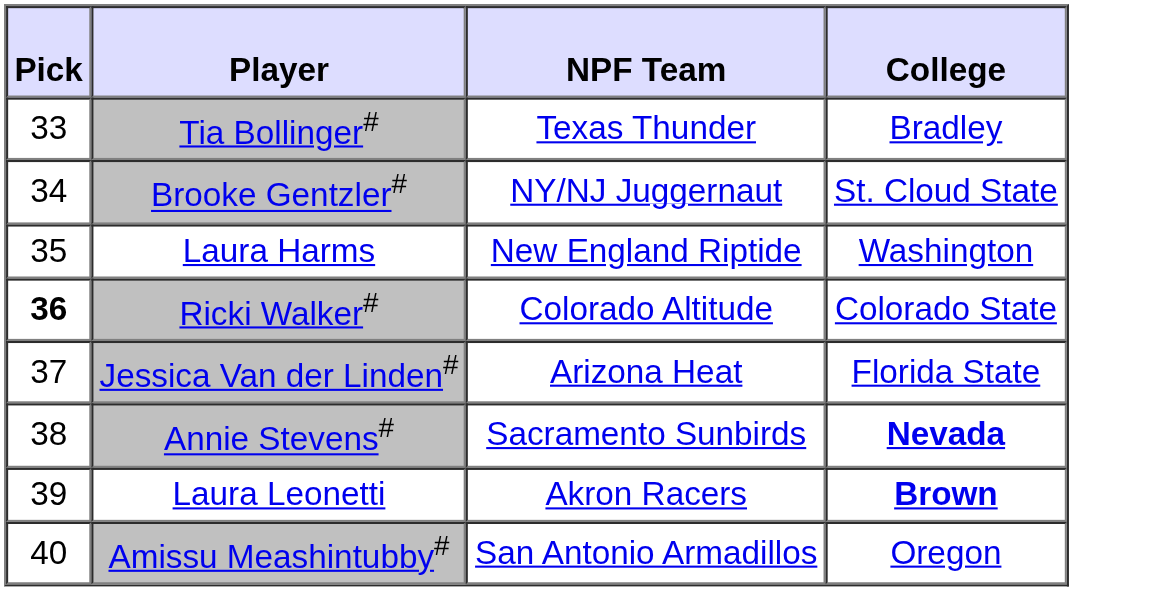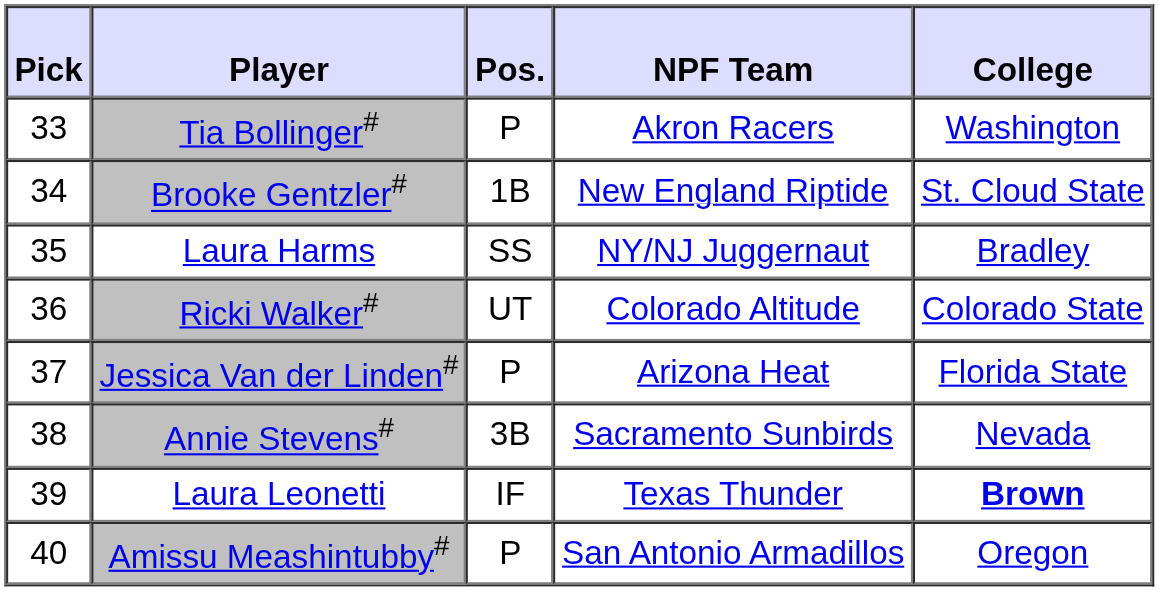 <table style="text-align: center" border="1" cellpadding="3" cellspacing="0">
 <tr>
 <th style="background:#ddf;"><br>Pick</th>
 <th style="background:#ddf;"><br>Player</th>
+<th style="background:#ddf;"><br>Pos.</th>
 <th style="background:#ddf;"><br>NPF Team</th>
 <th style="background:#ddf;"><br>College</th>
 </tr>
 <tr>
 <td>33</td>
 <td style="background:#C0C0C0;"><a href='#'>Tia Bollinger</a><sup>#</sup></td>
-<td><a href='#'>Texas Thunder</a></td>
-<td><a href='#'>Bradley</a></td>
+<td>P</td>
+<td><a href='#'>Akron Racers</a></td>
+<td><a href='#'>Washington</a></td>
 </tr>
 <tr>
 <td>34</td>
 <td style="background:#C0C0C0;"><a href='#'>Brooke Gentzler</a><sup>#</sup></td>
-<td><a href='#'>NY/NJ Juggernaut</a></td>
+<td>1B</td>
+<td><a href='#'>New England Riptide</a></td>
 <td><a href='#'>St. Cloud State</a></td>
 </tr>
 <tr>
 <td>35</td>
 <td><a href='#'>Laura Harms</a></td>
-<td><a href='#'>New England Riptide</a></td>
-<td><a href='#'>Washington</a></td>
+<td>SS</td>
+<td><a href='#'>NY/NJ Juggernaut</a></td>
+<td><a href='#'>Bradley</a></td>
 </tr>
 <tr>
-<td><strong>36</strong></td>
+<td>36</td>
 <td style="background:#C0C0C0;"><a href='#'>Ricki Walker</a><sup>#</sup></td>
+<td>UT</td>
 <td><a href='#'>Colorado Altitude</a></td>
 <td><a href='#'>Colorado State</a></td>
 </tr>
 <tr>
 <td>37</td>
 <td style="background:#C0C0C0;"><a href='#'>Jessica Van der Linden</a><sup>#</sup></td>
+<td>P</td>
 <td><a href='#'>Arizona Heat</a></td>
 <td><a href='#'>Florida State</a></td>
 </tr>
 <tr>
 <td>38</td>
 <td style="background:#C0C0C0;"><a href='#'>Annie Stevens</a><sup>#</sup></td>
+<td>3B</td>
 <td><a href='#'>Sacramento Sunbirds</a></td>
-<td><strong><a href='#'>Nevada</a></strong></td>
+<td><a href='#'>Nevada</a></td>
 </tr>
 <tr>
 <td>39</td>
 <td><a href='#'>Laura Leonetti</a></td>
-<td><a href='#'>Akron Racers</a></td>
+<td>IF</td>
+<td><a href='#'>Texas Thunder</a></td>
 <td><strong><a href='#'>Brown</a></strong></td>
 </tr>
 <tr>
 <td>40</td>
 <td style="background:#C0C0C0;"><a href='#'>Amissu Meashintubby</a><sup>#</sup></td>
+<td>P</td>
 <td><a href='#'>San Antonio Armadillos</a></td>
 <td><a href='#'>Oregon</a></td>
 </tr>
 </table>
